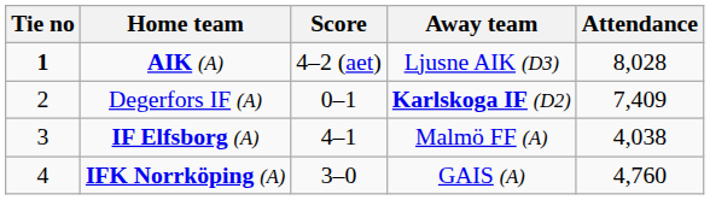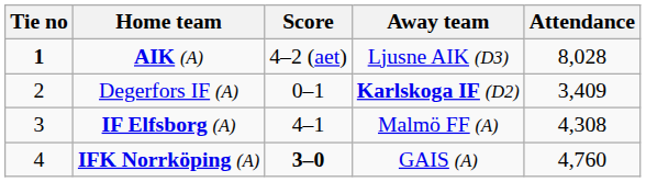 <table class="wikitable" style="text-align:center">
 <tr>
 <th style= width="40px">Tie no</th>
 <th style= width="150px">Home team</th>
 <th style= width="60px">Score</th>
 <th style= width="150px">Away team</th>
 <th style= width="30px">Attendance</th>
 </tr>
 <tr>
 <td><strong>1</strong></td>
 <td><strong><a href='#'>AIK</a></strong> <em><small>(A)</small></em></td>
 <td>4–2 (<a href='#'>aet</a>)</td>
 <td><a href='#'>Ljusne AIK</a> <em><small>(D3)</small></em></td>
 <td>8,028</td>
 </tr>
 <tr>
 <td>2</td>
 <td><a href='#'>Degerfors IF</a> <em><small>(A)</small></em></td>
 <td>0–1</td>
 <td><strong><a href='#'>Karlskoga IF</a></strong> <em><small>(D2)</small></em></td>
-<td>7,409</td>
+<td>3,409</td>
 </tr>
 <tr>
 <td>3</td>
 <td><strong><a href='#'>IF Elfsborg</a></strong> <em><small>(A)</small></em></td>
 <td>4–1</td>
 <td><a href='#'>Malmö FF</a> <em><small>(A)</small></em></td>
-<td>4,038</td>
+<td>4,308</td>
 </tr>
 <tr>
 <td>4</td>
 <td><strong><a href='#'>IFK Norrköping</a></strong> <em><small>(A)</small></em></td>
-<td>3–0</td>
+<td><strong>3–0</strong></td>
 <td><a href='#'>GAIS</a> <em><small>(A)</small></em></td>
 <td>4,760</td>
 </tr>
 </table>
